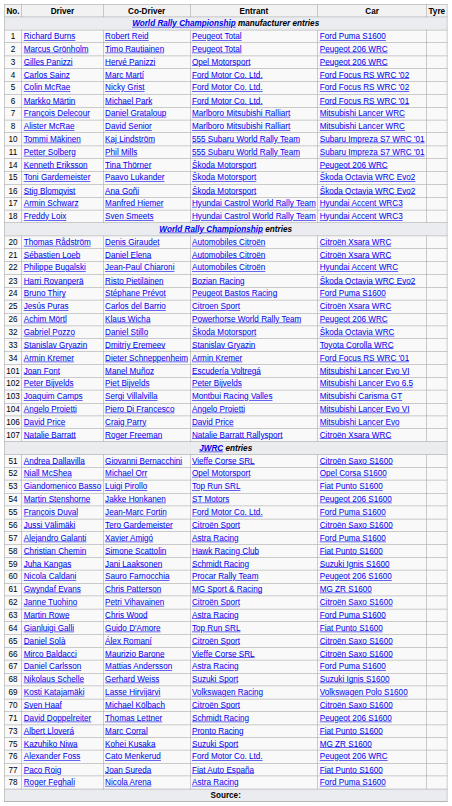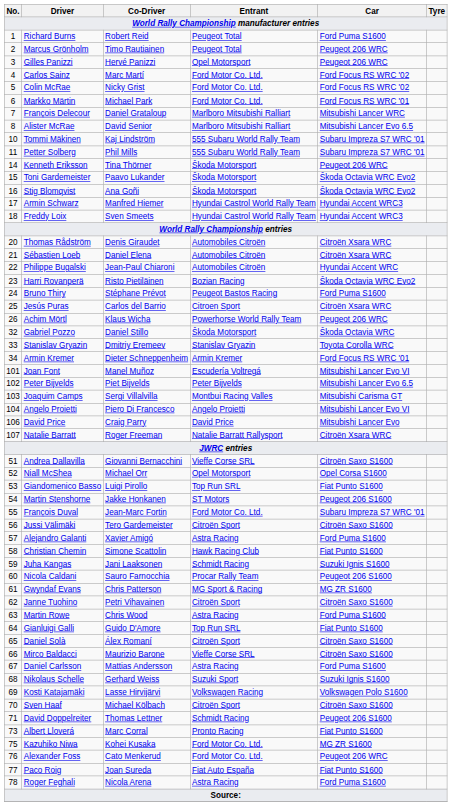 <table class="wikitable" style="font-size: 85%;">
 <tr>
 <th>No.</th>
 <th>Driver</th>
 <th>Co-Driver</th>
 <th>Entrant</th>
 <th>Car</th>
 <th>Tyre</th>
 </tr>
 <tr>
 <td style="background-color:#EAECF0; text-align:center" colspan="6"><strong><em><a href='#'>World Rally Championship</a> manufacturer entries</em></strong></td>
 </tr>
 <tr>
 <td align="center">1</td>
 <td> <a href='#'>Richard Burns</a></td>
 <td> <a href='#'>Robert Reid</a></td>
 <td> <a href='#'>Peugeot Total</a></td>
 <td><a href='#'>Ford Puma S1600</a></td>
 <td align="center"></td>
 </tr>
 <tr>
 <td align="center">2</td>
 <td> <a href='#'>Marcus Grönholm</a></td>
 <td> <a href='#'>Timo Rautiainen</a></td>
 <td> <a href='#'>Peugeot Total</a></td>
 <td><a href='#'>Peugeot 206 WRC</a></td>
 <td align="center"></td>
 </tr>
 <tr>
 <td align="center">3</td>
 <td> <a href='#'>Gilles Panizzi</a></td>
 <td> <a href='#'>Hervé Panizzi</a></td>
 <td> <a href='#'>Opel Motorsport</a></td>
 <td><a href='#'>Peugeot 206 WRC</a></td>
 <td align="center"></td>
 </tr>
 <tr>
 <td align="center">4</td>
 <td> <a href='#'>Carlos Sainz</a></td>
 <td> <a href='#'>Marc Martí</a></td>
 <td> <a href='#'>Ford Motor Co. Ltd.</a></td>
 <td><a href='#'>Ford Focus RS WRC '02</a></td>
 <td align="center"></td>
 </tr>
 <tr>
 <td align="center">5</td>
 <td> <a href='#'>Colin McRae</a></td>
 <td> <a href='#'>Nicky Grist</a></td>
 <td> <a href='#'>Ford Motor Co. Ltd.</a></td>
 <td><a href='#'>Ford Focus RS WRC '02</a></td>
 <td align="center"></td>
 </tr>
 <tr>
 <td align="center">6</td>
 <td> <a href='#'>Markko Märtin</a></td>
 <td> <a href='#'>Michael Park</a></td>
 <td> <a href='#'>Ford Motor Co. Ltd.</a></td>
 <td><a href='#'>Ford Focus RS WRC '01</a></td>
 <td align="center"></td>
 </tr>
 <tr>
 <td align="center">7</td>
 <td> <a href='#'>François Delecour</a></td>
 <td> <a href='#'>Daniel Grataloup</a></td>
 <td> <a href='#'>Marlboro Mitsubishi Ralliart</a></td>
 <td><a href='#'>Mitsubishi Lancer WRC</a></td>
 <td align="center"></td>
 </tr>
 <tr>
 <td align="center">8</td>
 <td> <a href='#'>Alister McRae</a></td>
 <td> <a href='#'>David Senior</a></td>
 <td> <a href='#'>Marlboro Mitsubishi Ralliart</a></td>
-<td><a href='#'>Mitsubishi Lancer WRC</a></td>
+<td><a href='#'>Mitsubishi Lancer Evo 6.5</a></td>
 <td align="center"></td>
 </tr>
 <tr>
 <td align="center">10</td>
 <td> <a href='#'>Tommi Mäkinen</a></td>
 <td> <a href='#'>Kaj Lindström</a></td>
 <td> <a href='#'>555 Subaru World Rally Team</a></td>
 <td><a href='#'>Subaru Impreza S7 WRC '01</a></td>
 <td align="center"></td>
 </tr>
 <tr>
 <td align="center">11</td>
 <td> <a href='#'>Petter Solberg</a></td>
 <td> <a href='#'>Phil Mills</a></td>
 <td> <a href='#'>555 Subaru World Rally Team</a></td>
 <td><a href='#'>Subaru Impreza S7 WRC '01</a></td>
 <td align="center"></td>
 </tr>
 <tr>
 <td align="center">14</td>
 <td> <a href='#'>Kenneth Eriksson</a></td>
 <td> <a href='#'>Tina Thörner</a></td>
 <td> <a href='#'>Škoda Motorsport</a></td>
 <td><a href='#'>Peugeot 206 WRC</a></td>
 <td align="center"></td>
 </tr>
 <tr>
 <td align="center">15</td>
 <td> <a href='#'>Toni Gardemeister</a></td>
 <td> <a href='#'>Paavo Lukander</a></td>
 <td> <a href='#'>Škoda Motorsport</a></td>
 <td><a href='#'>Škoda Octavia WRC Evo2</a></td>
 <td align="center"></td>
 </tr>
 <tr>
 <td align="center">16</td>
 <td> <a href='#'>Stig Blomqvist</a></td>
 <td> <a href='#'>Ana Goñi</a></td>
 <td> <a href='#'>Škoda Motorsport</a></td>
 <td><a href='#'>Škoda Octavia WRC Evo2</a></td>
 <td align="center"></td>
 </tr>
 <tr>
 <td align="center">17</td>
 <td> <a href='#'>Armin Schwarz</a></td>
 <td> <a href='#'>Manfred Hiemer</a></td>
 <td> <a href='#'>Hyundai Castrol World Rally Team</a></td>
 <td><a href='#'>Hyundai Accent WRC3</a></td>
 <td align="center"></td>
 </tr>
 <tr>
 <td align="center">18</td>
 <td> <a href='#'>Freddy Loix</a></td>
 <td> <a href='#'>Sven Smeets</a></td>
 <td> <a href='#'>Hyundai Castrol World Rally Team</a></td>
 <td><a href='#'>Hyundai Accent WRC3</a></td>
 <td align="center"></td>
 </tr>
 <tr>
 <td style="background-color:#EAECF0; text-align:center" colspan="6"><strong><em><a href='#'>World Rally Championship</a> entries</em></strong></td>
 </tr>
 <tr>
 <td align="center">20</td>
 <td> <a href='#'>Thomas Rådström</a></td>
 <td> <a href='#'>Denis Giraudet</a></td>
 <td> <a href='#'>Automobiles Citroën</a></td>
 <td><a href='#'>Citroën Xsara WRC</a></td>
 <td align="center"></td>
 </tr>
 <tr>
 <td align="center">21</td>
 <td> <a href='#'>Sébastien Loeb</a></td>
 <td> <a href='#'>Daniel Elena</a></td>
 <td> <a href='#'>Automobiles Citroën</a></td>
 <td><a href='#'>Citroën Xsara WRC</a></td>
 <td align="center"></td>
 </tr>
 <tr>
 <td align="center">22</td>
 <td> <a href='#'>Philippe Bugalski</a></td>
 <td> <a href='#'>Jean-Paul Chiaroni</a></td>
 <td> <a href='#'>Automobiles Citroën</a></td>
 <td><a href='#'>Hyundai Accent WRC</a></td>
 <td align="center"></td>
 </tr>
 <tr>
 <td align="center">23</td>
 <td> <a href='#'>Harri Rovanperä</a></td>
 <td> <a href='#'>Risto Pietiläinen</a></td>
 <td> <a href='#'>Bozian Racing</a></td>
 <td><a href='#'>Škoda Octavia WRC Evo2</a></td>
 <td align="center"></td>
 </tr>
 <tr>
 <td align="center">24</td>
 <td> <a href='#'>Bruno Thiry</a></td>
 <td> <a href='#'>Stéphane Prévot</a></td>
 <td> <a href='#'>Peugeot Bastos Racing</a></td>
 <td><a href='#'>Ford Puma S1600</a></td>
 <td align="center"></td>
 </tr>
 <tr>
 <td align="center">25</td>
 <td> <a href='#'>Jesús Puras</a></td>
 <td> <a href='#'>Carlos del Barrio</a></td>
 <td> <a href='#'>Citroen Sport</a></td>
 <td><a href='#'>Citroën Xsara WRC</a></td>
 <td align="center"></td>
 </tr>
 <tr>
 <td align="center">26</td>
 <td> <a href='#'>Achim Mörtl</a></td>
 <td> <a href='#'>Klaus Wicha</a></td>
 <td> <a href='#'>Powerhorse World Rally Team</a></td>
 <td><a href='#'>Peugeot 206 WRC</a></td>
 <td align="center"></td>
 </tr>
 <tr>
 <td align="center">32</td>
 <td> <a href='#'>Gabriel Pozzo</a></td>
 <td> <a href='#'>Daniel Stillo</a></td>
 <td> <a href='#'>Škoda Motorsport</a></td>
 <td><a href='#'>Škoda Octavia WRC</a></td>
 <td align="center"></td>
 </tr>
 <tr>
 <td align="center">33</td>
 <td> <a href='#'>Stanislav Gryazin</a></td>
 <td> <a href='#'>Dmitriy Eremeev</a></td>
 <td> <a href='#'>Stanislav Gryazin</a></td>
 <td><a href='#'>Toyota Corolla WRC</a></td>
 <td></td>
 </tr>
 <tr>
 <td align="center">34</td>
 <td> <a href='#'>Armin Kremer</a></td>
 <td> <a href='#'>Dieter Schneppenheim</a></td>
 <td> <a href='#'>Armin Kremer</a></td>
 <td><a href='#'>Ford Focus RS WRC '01</a></td>
 <td align="center"></td>
 </tr>
 <tr>
 <td align="center">101</td>
 <td> <a href='#'>Joan Font</a></td>
 <td> <a href='#'>Manel Muñoz</a></td>
 <td> <a href='#'>Escudería Voltregá</a></td>
 <td><a href='#'>Mitsubishi Lancer Evo VI</a></td>
 <td></td>
 </tr>
 <tr>
 <td align="center">102</td>
 <td> <a href='#'>Peter Bijvelds</a></td>
 <td> <a href='#'>Piet Bijvelds</a></td>
 <td> <a href='#'>Peter Bijvelds</a></td>
 <td><a href='#'>Mitsubishi Lancer Evo 6.5</a></td>
 <td></td>
 </tr>
 <tr>
 <td align="center">103</td>
 <td> <a href='#'>Joaquim Camps</a></td>
 <td> <a href='#'>Sergi Villalvilla</a></td>
 <td> <a href='#'>Montbui Racing Valles</a></td>
 <td><a href='#'>Mitsubishi Carisma GT</a></td>
 <td></td>
 </tr>
 <tr>
 <td align="center">104</td>
 <td> <a href='#'>Angelo Proietti</a></td>
 <td> <a href='#'>Piero Di Francesco</a></td>
 <td> <a href='#'>Angelo Proietti</a></td>
 <td><a href='#'>Mitsubishi Lancer Evo VI</a></td>
 <td></td>
 </tr>
 <tr>
 <td align="center">106</td>
 <td> <a href='#'>David Price</a></td>
 <td> <a href='#'>Craig Parry</a></td>
 <td> <a href='#'>David Price</a></td>
 <td><a href='#'>Mitsubishi Lancer Evo</a></td>
 <td></td>
 </tr>
 <tr>
 <td align="center">107</td>
 <td> <a href='#'>Natalie Barratt</a></td>
 <td> <a href='#'>Roger Freeman</a></td>
 <td> <a href='#'>Natalie Barratt Rallysport</a></td>
 <td><a href='#'>Citroën Xsara WRC</a></td>
 <td></td>
 </tr>
 <tr>
 <td style="background-color:#EAECF0; text-align:center" colspan="6"><strong><em><a href='#'>JWRC</a> entries</em></strong></td>
 </tr>
 <tr>
 <td align="center">51</td>
 <td> <a href='#'>Andrea Dallavilla</a></td>
 <td> <a href='#'>Giovanni Bernacchini</a></td>
 <td> <a href='#'>Vieffe Corse SRL</a></td>
 <td><a href='#'>Citroën Saxo S1600</a></td>
 <td align="center"></td>
 </tr>
 <tr>
 <td align="center">52</td>
 <td> <a href='#'>Niall McShea</a></td>
 <td> <a href='#'>Michael Orr</a></td>
 <td> <a href='#'>Opel Motorsport</a></td>
 <td><a href='#'>Opel Corsa S1600</a></td>
 <td align="center"></td>
 </tr>
 <tr>
 <td align="center">53</td>
 <td> <a href='#'>Giandomenico Basso</a></td>
 <td> <a href='#'>Luigi Pirollo</a></td>
 <td> <a href='#'>Top Run SRL</a></td>
 <td><a href='#'>Fiat Punto S1600</a></td>
 <td align="center"></td>
 </tr>
 <tr>
 <td align="center">54</td>
 <td> <a href='#'>Martin Stenshorne</a></td>
 <td> <a href='#'>Jakke Honkanen</a></td>
 <td> <a href='#'>ST Motors</a></td>
 <td><a href='#'>Peugeot 206 S1600</a></td>
 <td align="center"></td>
 </tr>
 <tr>
 <td align="center">55</td>
 <td> <a href='#'>François Duval</a></td>
 <td> <a href='#'>Jean-Marc Fortin</a></td>
 <td> <a href='#'>Ford Motor Co. Ltd.</a></td>
-<td><a href='#'>Ford Puma S1600</a></td>
+<td><a href='#'>Subaru Impreza S7 WRC '01</a></td>
 <td align="center"></td>
 </tr>
 <tr>
 <td align="center">56</td>
 <td> <a href='#'>Jussi Välimäki</a></td>
 <td> <a href='#'>Tero Gardemeister</a></td>
 <td> <a href='#'>Citroën Sport</a></td>
 <td><a href='#'>Citroën Saxo S1600</a></td>
 <td align="center"></td>
 </tr>
 <tr>
 <td align="center">57</td>
 <td> <a href='#'>Alejandro Galanti</a></td>
 <td> <a href='#'>Xavier Amigó</a></td>
 <td> <a href='#'>Astra Racing</a></td>
 <td><a href='#'>Ford Puma S1600</a></td>
 <td align="center"></td>
 </tr>
 <tr>
 <td align="center">58</td>
 <td> <a href='#'>Christian Chemin</a></td>
 <td> <a href='#'>Simone Scattolin</a></td>
 <td> <a href='#'>Hawk Racing Club</a></td>
 <td><a href='#'>Fiat Punto S1600</a></td>
 <td align="center"></td>
 </tr>
 <tr>
 <td align="center">59</td>
 <td> <a href='#'>Juha Kangas</a></td>
 <td> <a href='#'>Jani Laaksonen</a></td>
 <td> <a href='#'>Schmidt Racing</a></td>
 <td><a href='#'>Suzuki Ignis S1600</a></td>
 <td align="center"></td>
 </tr>
 <tr>
 <td align="center">60</td>
 <td> <a href='#'>Nicola Caldani</a></td>
 <td> <a href='#'>Sauro Farnocchia</a></td>
 <td> <a href='#'>Procar Rally Team</a></td>
 <td><a href='#'>Peugeot 206 S1600</a></td>
 <td align="center"></td>
 </tr>
 <tr>
 <td align="center">61</td>
 <td> <a href='#'>Gwyndaf Evans</a></td>
 <td> <a href='#'>Chris Patterson</a></td>
 <td> <a href='#'>MG Sport & Racing</a></td>
 <td><a href='#'>MG ZR S1600</a></td>
 <td align="center"></td>
 </tr>
 <tr>
 <td align="center">62</td>
 <td> <a href='#'>Janne Tuohino</a></td>
 <td> <a href='#'>Petri Vihavainen</a></td>
 <td> <a href='#'>Citroën Sport</a></td>
 <td><a href='#'>Citroën Saxo S1600</a></td>
 <td align="center"></td>
 </tr>
 <tr>
 <td align="center">63</td>
 <td> <a href='#'>Martin Rowe</a></td>
 <td> <a href='#'>Chris Wood</a></td>
 <td> <a href='#'>Astra Racing</a></td>
 <td><a href='#'>Ford Puma S1600</a></td>
 <td align="center"></td>
 </tr>
 <tr>
 <td align="center">64</td>
 <td> <a href='#'>Gianluigi Galli</a></td>
 <td> <a href='#'>Guido D'Amore</a></td>
 <td> <a href='#'>Top Run SRL</a></td>
 <td><a href='#'>Fiat Punto S1600</a></td>
 <td align="center"></td>
 </tr>
 <tr>
 <td align="center">65</td>
 <td> <a href='#'>Daniel Solà</a></td>
 <td> <a href='#'>Álex Romaní</a></td>
 <td> <a href='#'>Citroën Sport</a></td>
 <td><a href='#'>Citroën Saxo S1600</a></td>
 <td align="center"></td>
 </tr>
 <tr>
 <td align="center">66</td>
 <td> <a href='#'>Mirco Baldacci</a></td>
 <td> <a href='#'>Maurizio Barone</a></td>
 <td> <a href='#'>Vieffe Corse SRL</a></td>
 <td><a href='#'>Citroën Saxo S1600</a></td>
 <td align="center"></td>
 </tr>
 <tr>
 <td align="center">67</td>
 <td> <a href='#'>Daniel Carlsson</a></td>
 <td> <a href='#'>Mattias Andersson</a></td>
 <td> <a href='#'>Astra Racing</a></td>
 <td><a href='#'>Ford Puma S1600</a></td>
 <td align="center"></td>
 </tr>
 <tr>
 <td align="center">68</td>
 <td> <a href='#'>Nikolaus Schelle</a></td>
 <td> <a href='#'>Gerhard Weiss</a></td>
 <td> <a href='#'>Suzuki Sport</a></td>
 <td><a href='#'>Suzuki Ignis S1600</a></td>
 <td align="center"></td>
 </tr>
 <tr>
 <td align="center">69</td>
 <td> <a href='#'>Kosti Katajamäki</a></td>
 <td> <a href='#'>Lasse Hirvijärvi</a></td>
 <td> <a href='#'>Volkswagen Racing</a></td>
 <td><a href='#'>Volkswagen Polo S1600</a></td>
 <td align="center"></td>
 </tr>
 <tr>
 <td align="center">70</td>
 <td> <a href='#'>Sven Haaf</a></td>
 <td> <a href='#'>Michael Kölbach</a></td>
 <td> <a href='#'>Citroën Sport</a></td>
 <td><a href='#'>Citroën Saxo S1600</a></td>
 <td align="center"></td>
 </tr>
 <tr>
 <td align="center">71</td>
 <td> <a href='#'>David Doppelreiter</a></td>
 <td> <a href='#'>Thomas Lettner</a></td>
 <td> <a href='#'>Schmidt Racing</a></td>
 <td><a href='#'>Peugeot 206 S1600</a></td>
 <td align="center"></td>
 </tr>
 <tr>
 <td align="center">73</td>
 <td> <a href='#'>Albert Lloverá</a></td>
 <td> <a href='#'>Marc Corral</a></td>
 <td> <a href='#'>Pronto Racing</a></td>
 <td><a href='#'>Fiat Punto S1600</a></td>
 <td align="center"></td>
 </tr>
 <tr>
 <td align="center">75</td>
 <td> <a href='#'>Kazuhiko Niwa</a></td>
 <td> <a href='#'>Kohei Kusaka</a></td>
-<td> <a href='#'>Suzuki Sport</a></td>
+<td> <a href='#'>Ford Motor Co. Ltd.</a></td>
 <td><a href='#'>MG ZR S1600</a></td>
 <td align="center"></td>
 </tr>
 <tr>
 <td align="center">76</td>
 <td> <a href='#'>Alexander Foss</a></td>
 <td> <a href='#'>Cato Menkerud</a></td>
 <td> <a href='#'>Ford Motor Co. Ltd.</a></td>
 <td><a href='#'>Peugeot 206 WRC</a></td>
 <td align="center"></td>
 </tr>
 <tr>
 <td align="center">77</td>
 <td> <a href='#'>Paco Roig</a></td>
 <td> <a href='#'>Joan Sureda</a></td>
 <td> <a href='#'>Fiat Auto España</a></td>
 <td><a href='#'>Fiat Punto S1600</a></td>
 <td align="center"></td>
 </tr>
 <tr>
 <td align="center">78</td>
 <td> <a href='#'>Roger Feghali</a></td>
 <td> <a href='#'>Nicola Arena</a></td>
 <td> <a href='#'>Astra Racing</a></td>
 <td><a href='#'>Ford Puma S1600</a></td>
 <td align="center"></td>
 </tr>
 <tr>
 <td style="background-color:#EAECF0; text-align:center" colspan="6"><strong>Source:</strong></td>
 </tr>
 <tr>
 </tr>
 </table>
